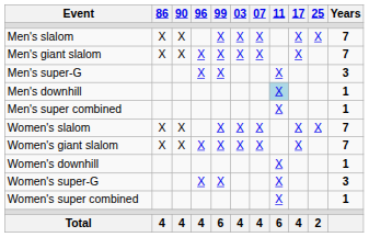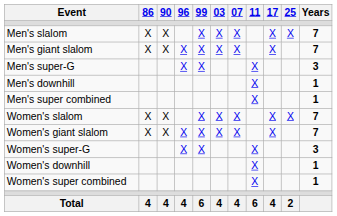 <table class="wikitable" style="text-align:center">
 <tr>
 <th width=200>Event</th>
 <th width=20><a href='#'>86</a></th>
 <th width=20><a href='#'>90</a></th>
 <th width=20><a href='#'>96</a></th>
 <th width=20><a href='#'>99</a></th>
 <th width=20><a href='#'>03</a></th>
 <th width=20><a href='#'>07</a></th>
 <th width=20><a href='#'>11</a></th>
 <th width=20><a href='#'>17</a></th>
 <th width=20><a href='#'>25</a></th>
 <th width=40>Years</th>
 </tr>
 <tr bgcolor=#DDDDDD>
 <td colspan=11></td>
 </tr>
 <tr>
 <td align=left>Men's slalom</td>
 <td>X</td>
 <td>X</td>
 <td></td>
 <td><a href='#'>X</a></td>
 <td><a href='#'>X</a></td>
 <td><a href='#'>X</a></td>
 <td></td>
 <td><a href='#'>X</a></td>
 <td><a href='#'>X</a></td>
 <td><strong>7</strong></td>
 </tr>
 <tr>
 <td align=left>Men's giant slalom</td>
 <td>X</td>
 <td>X</td>
 <td><a href='#'>X</a></td>
 <td><a href='#'>X</a></td>
 <td><a href='#'>X</a></td>
 <td><a href='#'>X</a></td>
 <td></td>
 <td><a href='#'>X</a></td>
 <td></td>
 <td><strong>7</strong></td>
 </tr>
 <tr>
 <td align=left>Men's super-G</td>
 <td></td>
 <td></td>
 <td><a href='#'>X</a></td>
 <td><a href='#'>X</a></td>
 <td></td>
 <td></td>
 <td><a href='#'>X</a></td>
 <td></td>
 <td></td>
 <td><strong>3</strong></td>
 </tr>
 <tr>
 <td align=left>Men's downhill</td>
 <td></td>
 <td></td>
 <td></td>
 <td></td>
 <td></td>
 <td></td>
-<td style="background: lightblue;"><a href='#'>X</a></td>
+<td><a href='#'>X</a></td>
 <td></td>
 <td></td>
 <td><strong>1</strong></td>
 </tr>
 <tr>
 <td align=left>Men's super combined</td>
 <td></td>
 <td></td>
 <td></td>
 <td></td>
 <td></td>
 <td></td>
 <td><a href='#'>X</a></td>
 <td></td>
 <td></td>
 <td><strong>1</strong></td>
 </tr>
 <tr>
 <td align=left>Women's slalom</td>
 <td>X</td>
 <td>X</td>
 <td></td>
 <td><a href='#'>X</a></td>
 <td><a href='#'>X</a></td>
 <td><a href='#'>X</a></td>
 <td></td>
 <td><a href='#'>X</a></td>
 <td><a href='#'>X</a></td>
 <td><strong>7</strong></td>
 </tr>
 <tr>
 <td align=left>Women's giant slalom</td>
 <td>X</td>
 <td>X</td>
 <td><a href='#'>X</a></td>
 <td><a href='#'>X</a></td>
 <td><a href='#'>X</a></td>
 <td><a href='#'>X</a></td>
 <td></td>
 <td><a href='#'>X</a></td>
 <td></td>
 <td><strong>7</strong></td>
 </tr>
 <tr>
+<td align=left>Women's super-G</td>
+<td></td>
+<td></td>
+<td><a href='#'>X</a></td>
+<td><a href='#'>X</a></td>
+<td></td>
+<td></td>
+<td><a href='#'>X</a></td>
+<td></td>
+<td></td>
+<td><strong>3</strong></td>
+</tr>
+<tr>
 <td align=left>Women's downhill</td>
 <td></td>
 <td></td>
 <td></td>
 <td></td>
 <td></td>
 <td></td>
 <td><a href='#'>X</a></td>
 <td></td>
 <td></td>
 <td><strong>1</strong></td>
-</tr>
-<tr>
-<td align=left>Women's super-G</td>
-<td></td>
-<td></td>
-<td><a href='#'>X</a></td>
-<td><a href='#'>X</a></td>
-<td></td>
-<td></td>
-<td><a href='#'>X</a></td>
-<td></td>
-<td></td>
-<td><strong>3</strong></td>
 </tr>
 <tr>
 <td align=left>Women's super combined</td>
 <td></td>
 <td></td>
 <td></td>
 <td></td>
 <td></td>
 <td></td>
 <td><a href='#'>X</a></td>
 <td></td>
 <td></td>
 <td><strong>1</strong></td>
 </tr>
 <tr bgcolor=#DDDDDD>
 <td colspan=11></td>
 </tr>
 <tr>
 <th>Total</th>
 <th>4</th>
 <th>4</th>
 <th>4</th>
 <th>6</th>
 <th>4</th>
 <th>4</th>
 <th>6</th>
 <th>4</th>
 <th>2</th>
 <th></th>
 </tr>
 </table>
